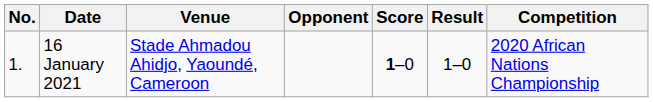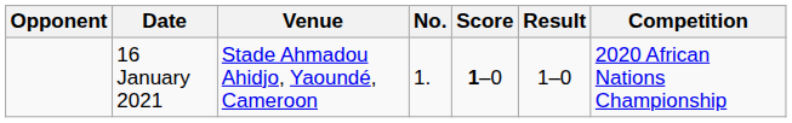 <table class="wikitable">
 <tr>
-<th>No.</th>
+<th>Opponent</th>
 <th>Date</th>
 <th>Venue</th>
-<th>Opponent</th>
+<th>No.</th>
 <th>Score</th>
 <th>Result</th>
 <th>Competition</th>
 </tr>
 <tr>
-<td>1.</td>
+<td></td>
 <td>16 January 2021</td>
 <td><a href='#'>Stade Ahmadou Ahidjo</a>, <a href='#'>Yaoundé</a>, <a href='#'>Cameroon</a></td>
-<td></td>
+<td>1.</td>
 <td align=center><strong>1</strong>–0</td>
 <td align=center>1–0</td>
 <td><a href='#'>2020 African Nations Championship</a></td>
 </tr>
 </table>
